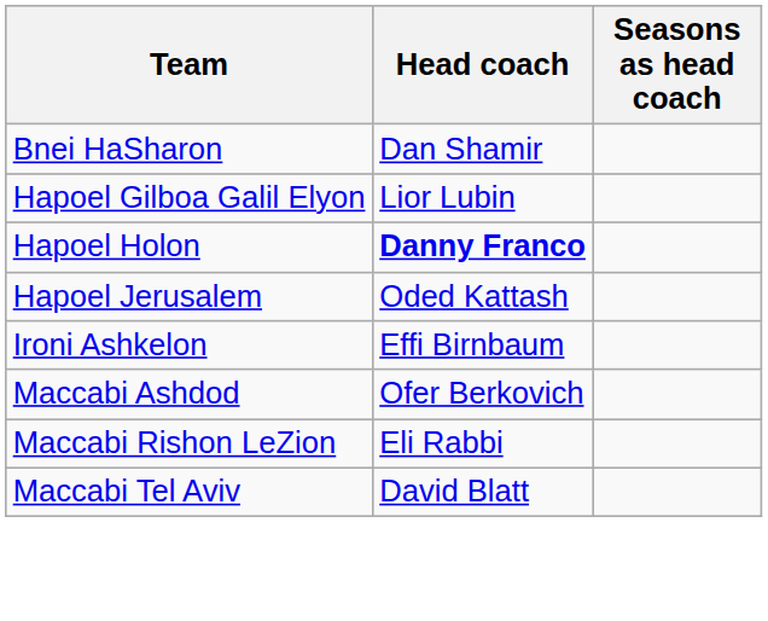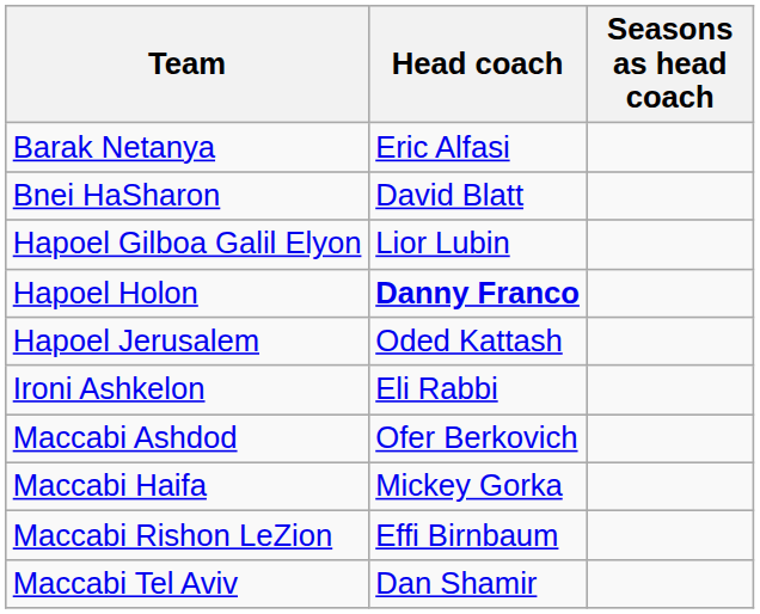 <table class="wikitable sortable">
 <tr>
 <th>Team</th>
 <th>Head coach</th>
 <th width=80>Seasons as head coach</th>
 </tr>
 <tr>
+<td><a href='#'>Barak Netanya</a></td>
+<td><a href='#'>Eric Alfasi</a></td>
+<td></td>
+</tr>
+<tr>
 <td><a href='#'>Bnei HaSharon</a></td>
-<td><a href='#'>Dan Shamir</a></td>
+<td><a href='#'>David Blatt</a></td>
 <td></td>
 </tr>
 <tr>
 <td><a href='#'>Hapoel Gilboa Galil Elyon</a></td>
 <td><a href='#'>Lior Lubin</a></td>
 <td></td>
 </tr>
 <tr>
 <td><a href='#'>Hapoel Holon</a></td>
 <td><strong><a href='#'>Danny Franco</a></strong></td>
 <td></td>
 </tr>
 <tr>
 <td><a href='#'>Hapoel Jerusalem</a></td>
 <td><a href='#'>Oded Kattash</a></td>
 <td></td>
 </tr>
 <tr>
 <td><a href='#'>Ironi Ashkelon</a></td>
-<td><a href='#'>Effi Birnbaum</a></td>
+<td><a href='#'>Eli Rabbi</a></td>
 <td></td>
 </tr>
 <tr>
 <td><a href='#'>Maccabi Ashdod</a></td>
 <td><a href='#'>Ofer Berkovich</a></td>
 <td></td>
 </tr>
 <tr>
+<td><a href='#'>Maccabi Haifa</a></td>
+<td><a href='#'>Mickey Gorka</a></td>
+<td></td>
+</tr>
+<tr>
 <td><a href='#'>Maccabi Rishon LeZion</a></td>
-<td><a href='#'>Eli Rabbi</a></td>
+<td><a href='#'>Effi Birnbaum</a></td>
 <td></td>
 </tr>
 <tr>
 <td><a href='#'>Maccabi Tel Aviv</a></td>
-<td><a href='#'>David Blatt</a></td>
+<td><a href='#'>Dan Shamir</a></td>
 <td></td>
 </tr>
 </table>
